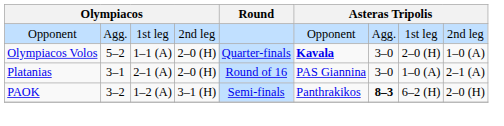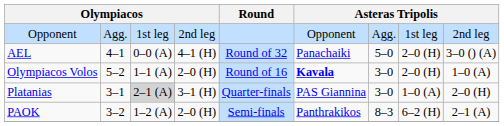 <table class="wikitable" style="text-align:center">
 <tr>
 <th colspan=4>Olympiacos</th>
 <th>Round</th>
 <th colspan=4>Asteras Tripolis</th>
 </tr>
 <tr style="background:#c1e0ff">
 <td>Opponent</td>
 <td>Agg.</td>
 <td>1st leg</td>
 <td>2nd leg</td>
 <td></td>
 <td>Opponent</td>
 <td>Agg.</td>
 <td>1st leg</td>
 <td>2nd leg</td>
 </tr>
 <tr>
+<td align=left><a href='#'>AEL</a></td>
+<td>4–1</td>
+<td>0–0 (A)</td>
+<td>4–1 (H)</td>
+<td style="background:#c1e0ff;"><a href='#'>Round of 32</a></td>
+<td align=left><a href='#'>Panachaiki</a></td>
+<td>5–0</td>
+<td>2–0 (H)</td>
+<td>3–0 () (A)</td>
+</tr>
+<tr>
 <td align=left><a href='#'>Olympiacos Volos</a></td>
 <td>5–2</td>
 <td>1–1 (A)</td>
 <td>2–0 (H)</td>
-<td style="background:#c1e0ff;"><a href='#'>Quarter-finals</a></td>
+<td style="background:#c1e0ff;"><a href='#'>Round of 16</a></td>
 <td align=left><strong><a href='#'>Kavala</a></strong></td>
 <td>3–0</td>
 <td>2–0 (H)</td>
 <td>1–0 (A)</td>
 </tr>
 <tr>
 <td align=left><a href='#'>Platanias</a></td>
 <td>3–1</td>
-<td>2–1 (A)</td>
-<td>2–0 (H)</td>
-<td style="background:#c1e0ff;"><a href='#'>Round of 16</a></td>
+<td style="background: lightgrey;">2–1 (A)</td>
+<td>3–1 (H)</td>
+<td style="background:#c1e0ff;"><a href='#'>Quarter-finals</a></td>
 <td align=left><a href='#'>PAS Giannina</a></td>
 <td>3–0</td>
 <td>1–0 (A)</td>
-<td>2–1 (A)</td>
+<td>2–0 (H)</td>
 </tr>
 <tr>
 <td align=left><a href='#'>PAOK</a></td>
 <td>3–2</td>
 <td>1–2 (A)</td>
-<td>3–1 (H)</td>
+<td>2–0 (H)</td>
 <td style="background:#c1e0ff;"><a href='#'>Semi-finals</a></td>
 <td align=left><a href='#'>Panthrakikos</a></td>
-<td><strong>8–3</strong></td>
+<td>8–3</td>
 <td>6–2 (H)</td>
-<td>2–0 (H)</td>
+<td>2–1 (A)</td>
 </tr>
 <tr>
 </tr>
 </table>
